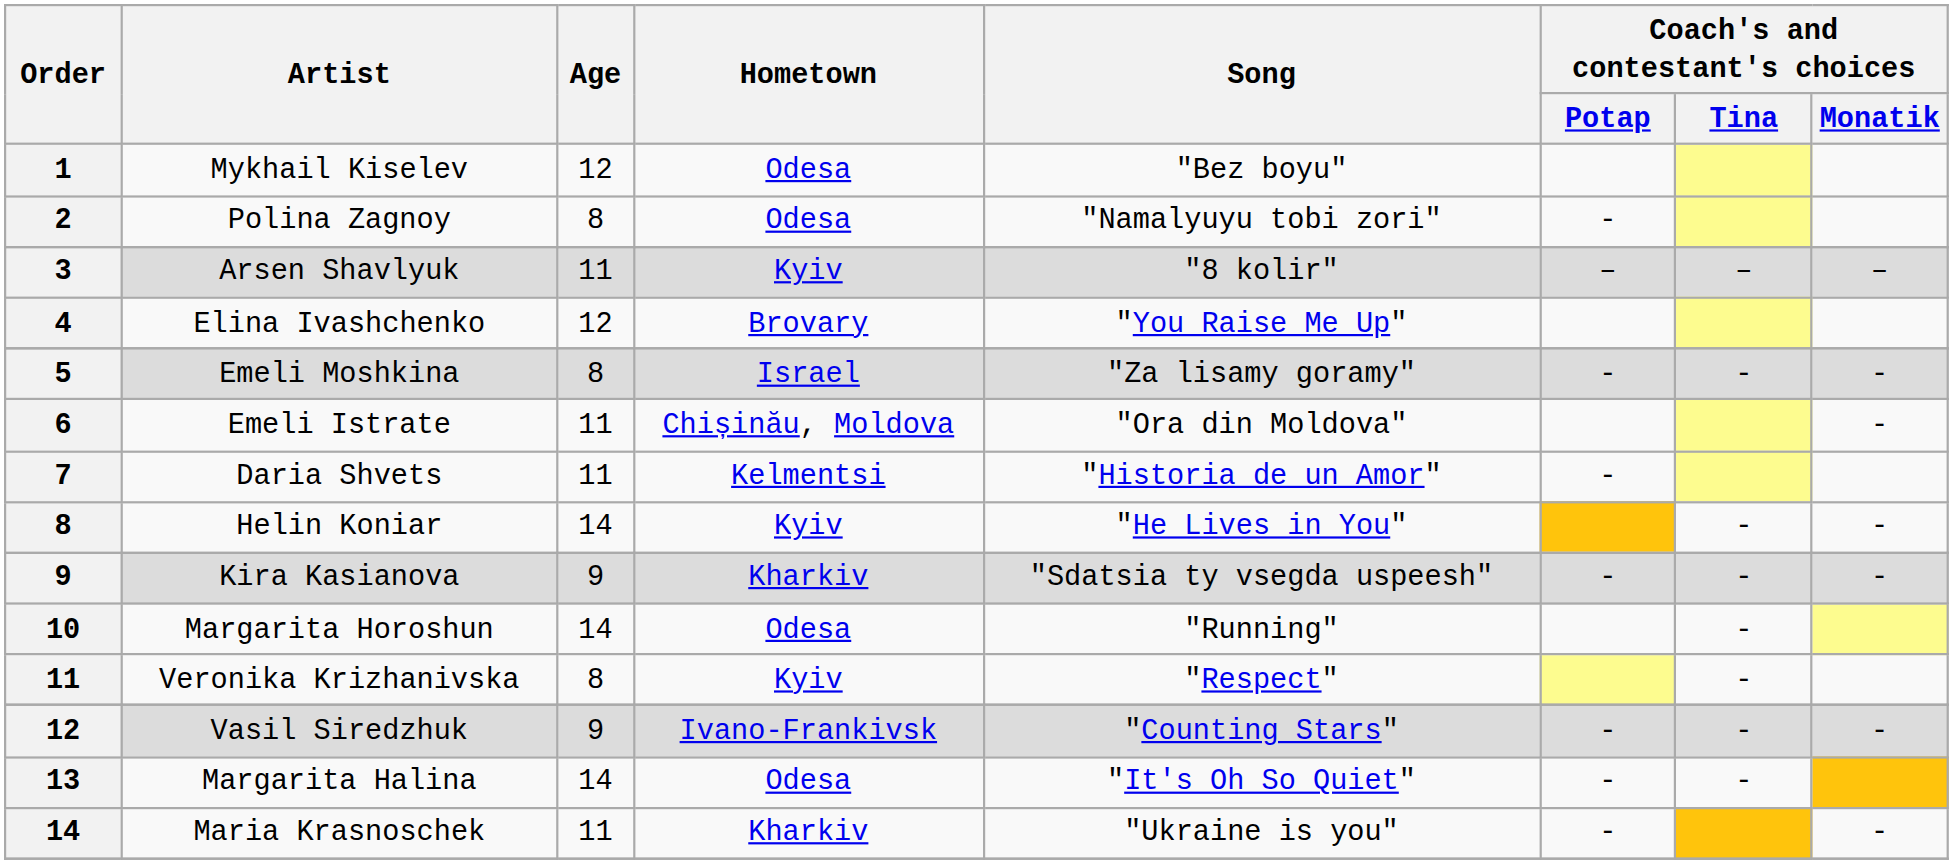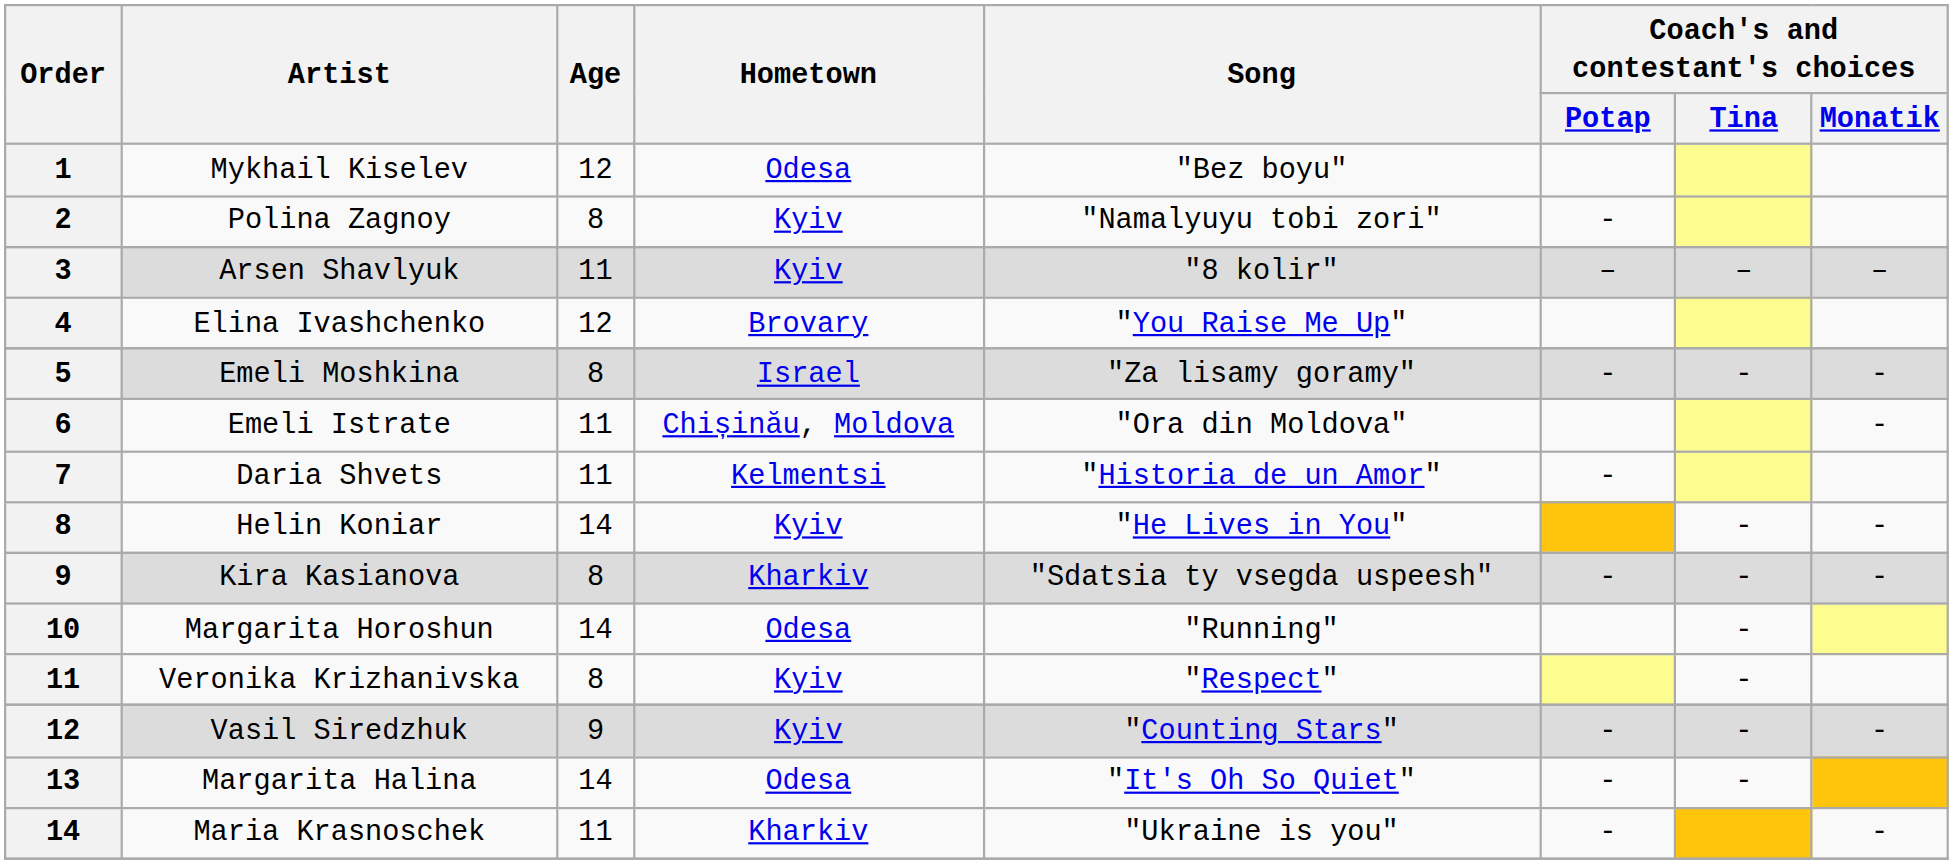 <table class="wikitable" style="text-align:center; line-height:17px; width:100%;">
 <tr>
 <th scope="col" rowspan="2" style="width=05%;">Order</th>
 <th scope="col" rowspan="2" style="width=20%;">Artist</th>
 <th scope="col" rowspan="2" style="width=05%;">Age</th>
 <th scope="col" rowspan="2" style="width:18%;">Hometown</th>
 <th scope="col" rowspan="2" style="width=22%;">Song</th>
 <th scope="col" colspan="4" style="width=28%;">Coach's and contestant's choices</th>
 </tr>
 <tr>
 <th width="07%"><a href='#'>Potap</a></th>
 <th width="07%"><a href='#'>Tina</a></th>
 <th width="07%"><a href='#'>Monatik</a></th>
 </tr>
 <tr>
 <th>1</th>
 <td>Mykhail Kiselev</td>
 <td>12</td>
 <td><a href='#'>Odesa</a></td>
 <td>"Bez boyu"</td>
 <td><strong></strong></td>
 <td style="background:#fdfc8f;"><strong></strong></td>
 <td><strong></strong></td>
 </tr>
 <tr>
 <th>2</th>
 <td>Polina Zagnoy</td>
 <td>8</td>
-<td><a href='#'>Odesa</a></td>
+<td><a href='#'>Kyiv</a></td>
 <td>"Namalyuyu tobi zori"</td>
 <td>-</td>
 <td style="background:#fdfc8f;"><strong></strong></td>
 <td><strong></strong></td>
 </tr>
 <tr>
 </tr>
 <tr style="background:#DCDCDC;">
 <th>3</th>
 <td>Arsen Shavlyuk</td>
 <td>11</td>
 <td><a href='#'>Kyiv</a></td>
 <td>"8 kolir"</td>
 <td>–</td>
 <td>–</td>
 <td>–</td>
 </tr>
 <tr>
 <th>4</th>
 <td>Elina Ivashchenko</td>
 <td>12</td>
 <td><a href='#'>Brovary</a></td>
 <td>"<a href='#'>You Raise Me Up</a>"</td>
 <td><strong></strong></td>
 <td style="background:#fdfc8f;"><strong></strong></td>
 <td><strong></strong></td>
 </tr>
 <tr>
 </tr>
 <tr style="background:#DCDCDC;">
 <th>5</th>
 <td>Emeli Moshkina</td>
 <td>8</td>
 <td><a href='#'>Israel</a></td>
 <td>"Za lisamy goramy"</td>
 <td>-</td>
 <td>-</td>
 <td>-</td>
 </tr>
 <tr>
 <th>6</th>
 <td>Emeli Istrate</td>
 <td>11</td>
 <td><a href='#'>Chișinău</a>, <a href='#'>Moldova</a></td>
 <td>"Ora din Moldova"</td>
 <td><strong></strong></td>
 <td style="background:#fdfc8f;"><strong></strong></td>
 <td>-</td>
 </tr>
 <tr>
 <th>7</th>
 <td>Daria Shvets</td>
 <td>11</td>
 <td><a href='#'>Kelmentsi</a></td>
 <td>"<a href='#'>Historia de un Amor</a>"</td>
 <td>-</td>
 <td style="background:#fdfc8f;"><strong></strong></td>
 <td><strong></strong></td>
 </tr>
 <tr>
 <th>8</th>
 <td>Helin Koniar</td>
 <td>14</td>
 <td><a href='#'>Kyiv</a></td>
 <td>"<a href='#'>He Lives in You</a>"</td>
 <td style="background:#ffc40c;"><strong></strong></td>
 <td>-</td>
 <td>-</td>
 </tr>
 <tr>
 </tr>
 <tr style="background:#DCDCDC;">
 <th>9</th>
 <td>Kira Kasianova</td>
-<td>9</td>
+<td>8</td>
 <td><a href='#'>Kharkiv</a></td>
 <td>"Sdatsia ty vsegda uspeesh"</td>
 <td>-</td>
 <td>-</td>
 <td>-</td>
 </tr>
 <tr>
 <th>10</th>
 <td>Margarita Horoshun</td>
 <td>14</td>
 <td><a href='#'>Odesa</a></td>
 <td>"Running"</td>
 <td><strong></strong></td>
 <td>-</td>
 <td style="background:#fdfc8f;"><strong></strong></td>
 </tr>
 <tr>
 <th>11</th>
 <td>Veronika Krizhanivska</td>
 <td>8</td>
 <td><a href='#'>Kyiv</a></td>
 <td>"<a href='#'>Respect</a>"</td>
 <td style="background:#fdfc8f;"><strong></strong></td>
 <td>-</td>
 <td><strong></strong></td>
 </tr>
 <tr>
 </tr>
 <tr style="background:#DCDCDC;">
 <th>12</th>
 <td>Vasil Siredzhuk</td>
 <td>9</td>
-<td><a href='#'>Ivano-Frankivsk</a></td>
+<td><a href='#'>Kyiv</a></td>
 <td>"<a href='#'>Counting Stars</a>"</td>
 <td>-</td>
 <td>-</td>
 <td>-</td>
 </tr>
 <tr>
 <th>13</th>
 <td>Margarita Halina</td>
 <td>14</td>
 <td><a href='#'>Odesa</a></td>
 <td>"<a href='#'>It's Oh So Quiet</a>"</td>
 <td>-</td>
 <td>-</td>
 <td style="background:#ffc40c;"><strong></strong></td>
 </tr>
 <tr>
 <th>14</th>
 <td>Maria Krasnoschek</td>
 <td>11</td>
 <td><a href='#'>Kharkiv</a></td>
 <td>"Ukraine is you"</td>
 <td>-</td>
 <td style="background:#ffc40c;"><strong></strong></td>
 <td>-</td>
 </tr>
 <tr>
 </tr>
 </table>
